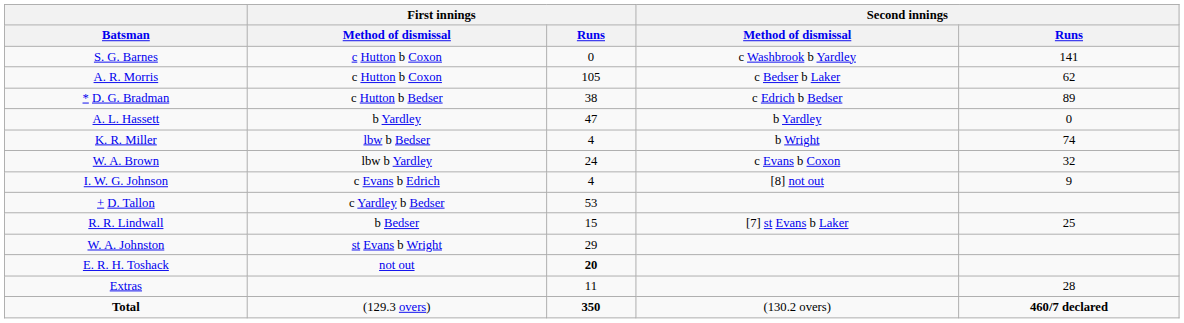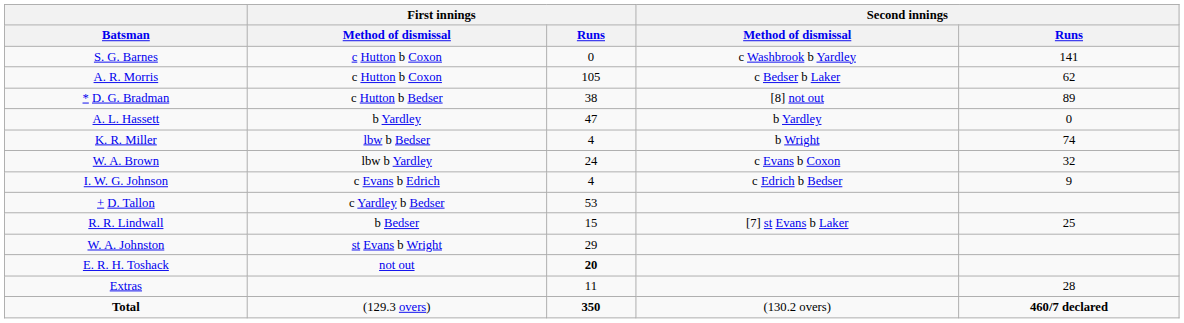 <table class="wikitable" style="font-size: 85%; text-align: center; width: 100%;">
 <tr>
 <th colspan="1"></th>
 <th colspan="2">First innings</th>
 <th colspan="2">Second innings</th>
 </tr>
 <tr>
 <th><a href='#'>Batsman</a></th>
 <th><a href='#'>Method of dismissal</a></th>
 <th><a href='#'>Runs</a></th>
 <th><a href='#'>Method of dismissal</a></th>
 <th><a href='#'>Runs</a></th>
 </tr>
 <tr>
 <td><a href='#'>S. G. Barnes</a></td>
 <td><a href='#'>c</a> <a href='#'>Hutton</a> b <a href='#'>Coxon</a></td>
 <td>0</td>
 <td>c <a href='#'>Washbrook</a> b <a href='#'>Yardley</a></td>
 <td>141</td>
 </tr>
 <tr>
 <td><a href='#'>A. R. Morris</a></td>
 <td>c <a href='#'>Hutton</a> b <a href='#'>Coxon</a></td>
 <td>105</td>
 <td>c <a href='#'>Bedser</a> b <a href='#'>Laker</a></td>
 <td>62</td>
 </tr>
 <tr>
 <td><a href='#'>*</a> <a href='#'>D. G. Bradman</a></td>
 <td>c <a href='#'>Hutton</a> b <a href='#'>Bedser</a></td>
 <td>38</td>
-<td>c <a href='#'>Edrich</a> b <a href='#'>Bedser</a></td>
+<td>[8] <a href='#'>not out</a></td>
 <td>89</td>
 </tr>
 <tr>
 <td><a href='#'>A. L. Hassett</a></td>
 <td>b <a href='#'>Yardley</a></td>
 <td>47</td>
 <td>b <a href='#'>Yardley</a></td>
 <td>0</td>
 </tr>
 <tr>
 <td><a href='#'>K. R. Miller</a></td>
 <td><a href='#'>lbw</a> b <a href='#'>Bedser</a></td>
 <td>4</td>
 <td>b <a href='#'>Wright</a></td>
 <td>74</td>
 </tr>
 <tr>
 <td><a href='#'>W. A. Brown</a></td>
 <td>lbw b <a href='#'>Yardley</a></td>
 <td>24</td>
 <td>c <a href='#'>Evans</a> b <a href='#'>Coxon</a></td>
 <td>32</td>
 </tr>
 <tr>
 <td><a href='#'>I. W. G. Johnson</a></td>
 <td>c <a href='#'>Evans</a> b <a href='#'>Edrich</a></td>
 <td>4</td>
-<td>[8] <a href='#'>not out</a></td>
+<td>c <a href='#'>Edrich</a> b <a href='#'>Bedser</a></td>
 <td>9</td>
 </tr>
 <tr>
 <td><a href='#'>+</a> <a href='#'>D. Tallon</a></td>
 <td>c <a href='#'>Yardley</a> b <a href='#'>Bedser</a></td>
 <td>53</td>
 <td></td>
 <td></td>
 </tr>
 <tr>
 <td><a href='#'>R. R. Lindwall</a></td>
 <td>b <a href='#'>Bedser</a></td>
 <td>15</td>
 <td>[7] <a href='#'>st</a> <a href='#'>Evans</a> b <a href='#'>Laker</a></td>
 <td>25</td>
 </tr>
 <tr>
 <td><a href='#'>W. A. Johnston</a></td>
 <td><a href='#'>st</a> <a href='#'>Evans</a> b <a href='#'>Wright</a></td>
 <td>29</td>
 <td></td>
 <td></td>
 </tr>
 <tr>
 <td><a href='#'>E. R. H. Toshack</a></td>
 <td><a href='#'>not out</a></td>
 <td><strong>20</strong></td>
 <td></td>
 <td></td>
 </tr>
 <tr>
 <td><a href='#'>Extras</a></td>
 <td></td>
 <td>11</td>
 <td></td>
 <td>28</td>
 </tr>
 <tr>
 <td><strong>Total</strong></td>
 <td>(129.3 <a href='#'>overs</a>)</td>
 <td><strong>350</strong></td>
 <td>(130.2 overs)</td>
 <td><strong>460/7 declared</strong></td>
 </tr>
 </table>
